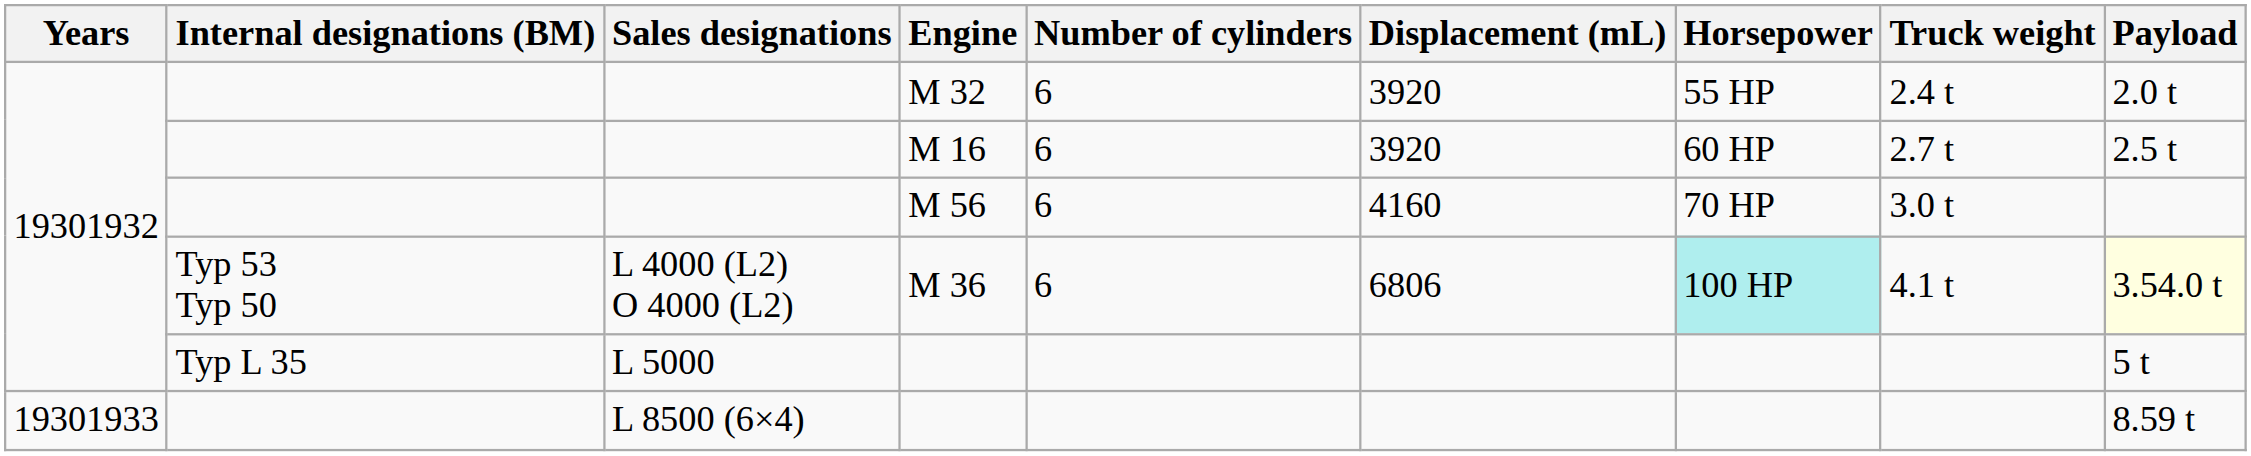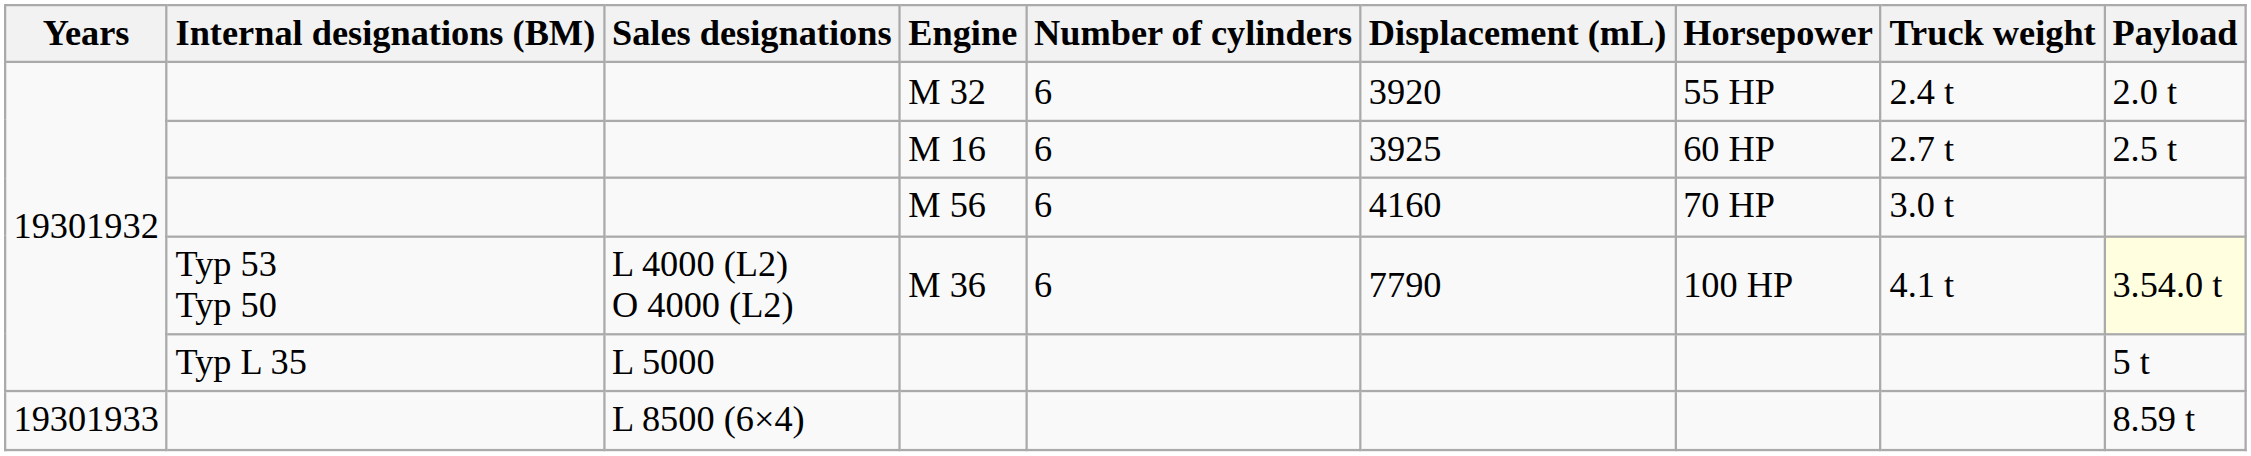 <table class="wikitable sortable" style="text-align: left;">
 <tr>
 <th>Years</th>
 <th>Internal designations (BM)</th>
 <th>Sales designations</th>
 <th>Engine</th>
 <th>Number of cylinders</th>
 <th>Displacement (mL)</th>
 <th>Horsepower</th>
 <th>Truck weight</th>
 <th>Payload</th>
 </tr>
 <tr>
 <td rowspan="5">19301932</td>
 <td></td>
 <td></td>
 <td>M 32</td>
 <td>6</td>
 <td>3920</td>
 <td>55 HP</td>
 <td>2.4 t</td>
 <td>2.0 t</td>
 </tr>
 <tr>
 <td></td>
 <td></td>
 <td>M 16</td>
 <td>6</td>
-<td>3920</td>
+<td>3925</td>
 <td>60 HP</td>
 <td>2.7 t</td>
 <td>2.5 t</td>
 </tr>
 <tr>
 <td></td>
 <td></td>
 <td>M 56</td>
 <td>6</td>
 <td>4160</td>
 <td>70 HP</td>
 <td>3.0 t</td>
 <td></td>
 </tr>
 <tr>
 <td>Typ 53<br>Typ 50</td>
 <td>L 4000 (L2)<br>O 4000 (L2)</td>
 <td>M 36</td>
 <td>6</td>
-<td>6806</td>
-<td style="background: paleturquoise;">100 HP</td>
+<td>7790</td>
+<td>100 HP</td>
 <td>4.1 t</td>
 <td style="background: lightyellow;">3.54.0 t</td>
 </tr>
 <tr>
 <td>Typ L 35</td>
 <td>L 5000</td>
 <td></td>
 <td></td>
 <td></td>
 <td></td>
 <td></td>
 <td>5 t</td>
 </tr>
 <tr>
 <td>19301933</td>
 <td></td>
 <td>L 8500 (6×4)</td>
 <td></td>
 <td></td>
 <td></td>
 <td></td>
 <td></td>
 <td>8.59 t</td>
 </tr>
 </table>
